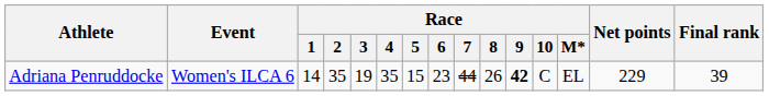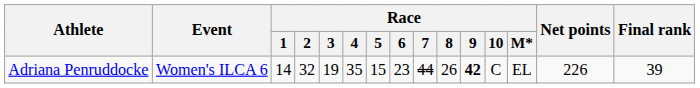 <table class="wikitable" style="font-size:90%">
 <tr>
 <th rowspan="2">Athlete</th>
 <th rowspan="2">Event</th>
 <th colspan=11>Race</th>
 <th rowspan=2>Net points</th>
 <th rowspan=2>Final rank</th>
 </tr>
 <tr style="font-size:95%">
 <th>1</th>
 <th>2</th>
 <th>3</th>
 <th>4</th>
 <th>5</th>
 <th>6</th>
 <th>7</th>
 <th>8</th>
 <th>9</th>
 <th>10</th>
 <th>M*</th>
 </tr>
 <tr align=center>
 <td align=left><a href='#'>Adriana Penruddocke</a></td>
 <td align=left><a href='#'>Women's ILCA 6</a></td>
 <td>14</td>
-<td>35</td>
+<td>32</td>
 <td>19</td>
 <td>35</td>
 <td>15</td>
 <td>23</td>
 <td><s>44</s></td>
 <td>26</td>
 <td><strong>42</strong></td>
 <td>C</td>
 <td>EL</td>
-<td>229</td>
+<td>226</td>
 <td>39</td>
 </tr>
 </table>
